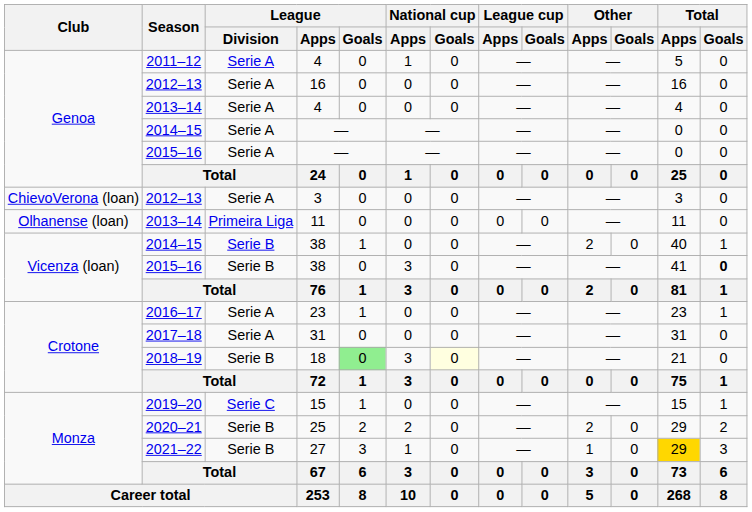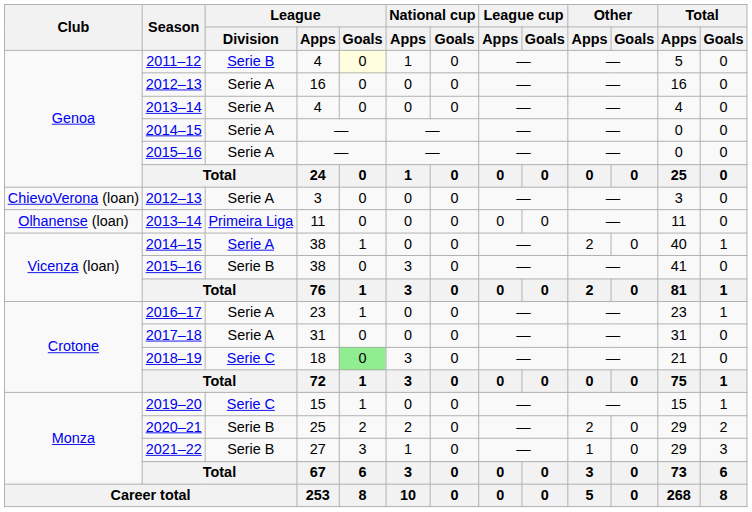 <table class="wikitable" style="text-align: center">
 <tr>
 <th rowspan="2">Club</th>
 <th rowspan="2">Season</th>
 <th colspan="3">League</th>
 <th colspan="2">National cup</th>
 <th colspan="2">League cup</th>
 <th colspan="2">Other</th>
 <th colspan="2">Total</th>
 </tr>
 <tr>
 <th>Division</th>
 <th>Apps</th>
 <th>Goals</th>
 <th>Apps</th>
 <th>Goals</th>
 <th>Apps</th>
 <th>Goals</th>
 <th>Apps</th>
 <th>Goals</th>
 <th>Apps</th>
 <th>Goals</th>
 </tr>
 <tr>
 <td rowspan="6"><a href='#'>Genoa</a></td>
 <td><a href='#'>2011–12</a></td>
-<td><a href='#'>Serie A</a></td>
+<td><a href='#'>Serie B</a></td>
 <td>4</td>
-<td>0</td>
+<td style="background: lightyellow;">0</td>
 <td>1</td>
 <td>0</td>
 <td colspan="2">—</td>
 <td colspan="2">—</td>
 <td>5</td>
 <td>0</td>
 </tr>
 <tr>
 <td><a href='#'>2012–13</a></td>
 <td>Serie A</td>
 <td>16</td>
 <td>0</td>
 <td>0</td>
 <td>0</td>
 <td colspan="2">—</td>
 <td colspan="2">—</td>
 <td>16</td>
 <td>0</td>
 </tr>
 <tr>
 <td><a href='#'>2013–14</a></td>
 <td>Serie A</td>
 <td>4</td>
 <td>0</td>
 <td>0</td>
 <td>0</td>
 <td colspan="2">—</td>
 <td colspan="2">—</td>
 <td>4</td>
 <td>0</td>
 </tr>
 <tr>
 <td><a href='#'>2014–15</a></td>
 <td>Serie A</td>
 <td colspan="2">—</td>
 <td colspan="2">—</td>
 <td colspan="2">—</td>
 <td colspan="2">—</td>
 <td>0</td>
 <td>0</td>
 </tr>
 <tr>
 <td><a href='#'>2015–16</a></td>
 <td>Serie A</td>
 <td colspan="2">—</td>
 <td colspan="2">—</td>
 <td colspan="2">—</td>
 <td colspan="2">—</td>
 <td>0</td>
 <td>0</td>
 </tr>
 <tr>
 <th colspan="2">Total</th>
 <th>24</th>
 <th>0</th>
 <th>1</th>
 <th>0</th>
 <th>0</th>
 <th>0</th>
 <th>0</th>
 <th>0</th>
 <th>25</th>
 <th>0</th>
 </tr>
 <tr>
 <td><a href='#'>ChievoVerona</a> (loan)</td>
 <td><a href='#'>2012–13</a></td>
 <td>Serie A</td>
 <td>3</td>
 <td>0</td>
 <td>0</td>
 <td>0</td>
 <td colspan="2">—</td>
 <td colspan="2">—</td>
 <td>3</td>
 <td>0</td>
 </tr>
 <tr>
 <td><a href='#'>Olhanense</a> (loan)</td>
 <td><a href='#'>2013–14</a></td>
 <td><a href='#'>Primeira Liga</a></td>
 <td>11</td>
 <td>0</td>
 <td>0</td>
 <td>0</td>
 <td>0</td>
 <td>0</td>
 <td colspan="2">—</td>
 <td>11</td>
 <td>0</td>
 </tr>
 <tr>
 <td rowspan="3"><a href='#'>Vicenza</a> (loan)</td>
 <td><a href='#'>2014–15</a></td>
-<td><a href='#'>Serie B</a></td>
+<td><a href='#'>Serie A</a></td>
 <td>38</td>
 <td>1</td>
 <td>0</td>
 <td>0</td>
 <td colspan="2">—</td>
 <td>2</td>
 <td>0</td>
 <td>40</td>
 <td>1</td>
 </tr>
 <tr>
 <td><a href='#'>2015–16</a></td>
 <td>Serie B</td>
 <td>38</td>
 <td>0</td>
 <td>3</td>
 <td>0</td>
 <td colspan="2">—</td>
 <td colspan="2">—</td>
 <td>41</td>
-<td><strong>0</strong></td>
+<td>0</td>
 </tr>
 <tr>
 <th colspan="2">Total</th>
 <th>76</th>
 <th>1</th>
 <th>3</th>
 <th>0</th>
 <th>0</th>
 <th>0</th>
 <th>2</th>
 <th>0</th>
 <th>81</th>
 <th>1</th>
 </tr>
 <tr>
 <td rowspan="4"><a href='#'>Crotone</a></td>
 <td><a href='#'>2016–17</a></td>
 <td>Serie A</td>
 <td>23</td>
 <td>1</td>
 <td>0</td>
 <td>0</td>
 <td colspan="2">—</td>
 <td colspan="2">—</td>
 <td>23</td>
 <td>1</td>
 </tr>
 <tr>
 <td><a href='#'>2017–18</a></td>
 <td>Serie A</td>
 <td>31</td>
 <td>0</td>
 <td>0</td>
 <td>0</td>
 <td colspan="2">—</td>
 <td colspan="2">—</td>
 <td>31</td>
 <td>0</td>
 </tr>
 <tr>
 <td><a href='#'>2018–19</a></td>
-<td>Serie B</td>
+<td><a href='#'>Serie C</a></td>
 <td>18</td>
 <td style="background: lightgreen;">0</td>
 <td>3</td>
-<td style="background: lightyellow;">0</td>
+<td>0</td>
 <td colspan="2">—</td>
 <td colspan="2">—</td>
 <td>21</td>
 <td>0</td>
 </tr>
 <tr>
 <th colspan="2">Total</th>
 <th>72</th>
 <th>1</th>
 <th>3</th>
 <th>0</th>
 <th>0</th>
 <th>0</th>
 <th>0</th>
 <th>0</th>
 <th>75</th>
 <th>1</th>
 </tr>
 <tr>
 <td rowspan="4"><a href='#'>Monza</a></td>
 <td><a href='#'>2019–20</a></td>
 <td><a href='#'>Serie C</a></td>
 <td>15</td>
 <td>1</td>
 <td>0</td>
 <td>0</td>
 <td colspan="2">—</td>
 <td colspan="2">—</td>
 <td>15</td>
 <td>1</td>
 </tr>
 <tr>
 <td><a href='#'>2020–21</a></td>
 <td>Serie B</td>
 <td>25</td>
 <td>2</td>
 <td>2</td>
 <td>0</td>
 <td colspan="2">—</td>
 <td>2</td>
 <td>0</td>
 <td>29</td>
 <td>2</td>
 </tr>
 <tr>
 <td><a href='#'>2021–22</a></td>
 <td>Serie B</td>
 <td>27</td>
 <td>3</td>
 <td>1</td>
 <td>0</td>
 <td colspan="2">—</td>
 <td>1</td>
 <td>0</td>
-<td style="background: gold;">29</td>
+<td>29</td>
 <td>3</td>
 </tr>
 <tr>
 <th colspan="2">Total</th>
 <th>67</th>
 <th>6</th>
 <th>3</th>
 <th>0</th>
 <th>0</th>
 <th>0</th>
 <th>3</th>
 <th>0</th>
 <th>73</th>
 <th>6</th>
 </tr>
 <tr>
 <th colspan="3">Career total</th>
 <th>253</th>
 <th>8</th>
 <th>10</th>
 <th>0</th>
 <th>0</th>
 <th>0</th>
 <th>5</th>
 <th>0</th>
 <th>268</th>
 <th>8</th>
 </tr>
 </table>
